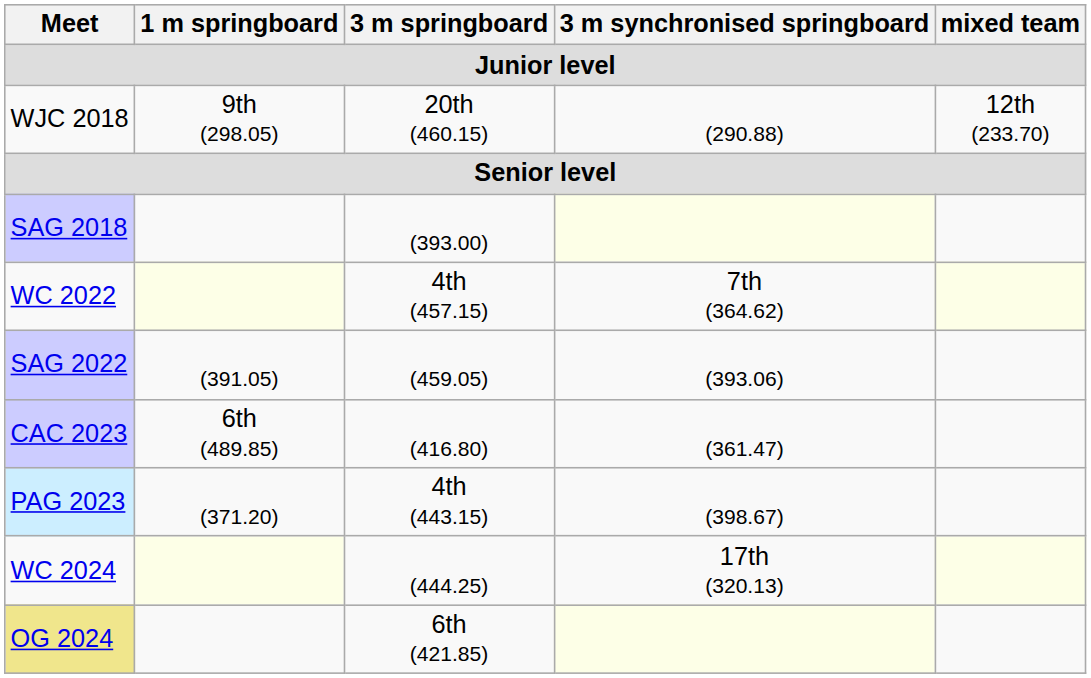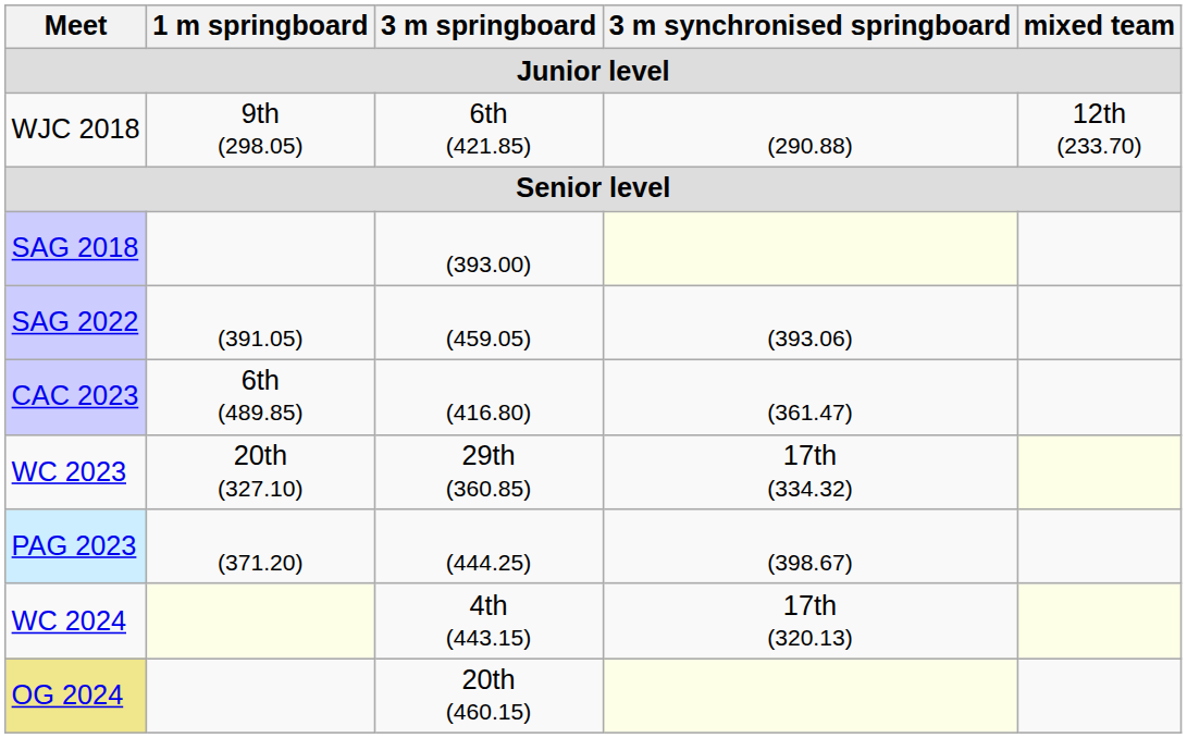 <table class="sortable wikitable">
 <tr>
 <th>Meet</th>
 <th class="unsortable">1 m springboard</th>
 <th class="unsortable">3 m springboard</th>
 <th class="unsortable">3 m synchronised springboard</th>
 <th class="unsortable">mixed team</th>
 </tr>
 <tr bgcolor="#DDDDDD">
 <td colspan="5" align="center"><strong>Junior level</strong></td>
 </tr>
 <tr>
 <td>WJC 2018</td>
 <td align="center">9th<br><small>(298.05)</small></td>
-<td align="center">20th<br><small>(460.15)</small></td>
+<td align="center">6th<br><small>(421.85)</small></td>
 <td align="center"><br><small>(290.88)</small></td>
 <td align="center">12th<br><small>(233.70)</small></td>
 </tr>
 <tr bgcolor="#DDDDDD">
 <td colspan="5" align="center"><strong>Senior level</strong></td>
 </tr>
 <tr>
 <td style="background:#ccccff"><a href='#'>SAG 2018</a></td>
 <td></td>
 <td align="center"><br><small>(393.00)</small></td>
 <td style="background:#fdffe7"></td>
 <td></td>
-</tr>
-<tr>
-<td><a href='#'>WC 2022</a></td>
-<td style="background:#fdffe7"></td>
-<td align="center">4th<br><small>(457.15)</small></td>
-<td align="center">7th<br><small>(364.62)</small></td>
-<td style="background:#fdffe7"></td>
 </tr>
 <tr>
 <td style="background:#ccccff"><a href='#'>SAG 2022</a></td>
 <td align="center"><br><small>(391.05)</small></td>
 <td align="center"><br><small>(459.05)</small></td>
 <td align="center"><br><small>(393.06)</small></td>
 <td></td>
 </tr>
 <tr>
 <td style="background:#ccccff"><a href='#'>CAC 2023</a></td>
 <td align="center">6th<br><small>(489.85)</small></td>
 <td align="center"><br><small>(416.80)</small></td>
 <td align="center"><br><small>(361.47)</small></td>
 <td></td>
 </tr>
 <tr>
+<td><a href='#'>WC 2023</a></td>
+<td align="center">20th<br><small>(327.10)</small></td>
+<td align="center">29th<br><small>(360.85)</small></td>
+<td align="center">17th<br><small>(334.32)</small></td>
+<td style="background:#fdffe7"></td>
+</tr>
+<tr>
 <td style="background:#cceeff"><a href='#'>PAG 2023</a></td>
 <td align="center"><br><small>(371.20)</small></td>
-<td align="center">4th<br><small>(443.15)</small></td>
+<td align="center"><br><small>(444.25)</small></td>
 <td align="center"><br><small>(398.67)</small></td>
 <td></td>
 </tr>
 <tr>
 <td><a href='#'>WC 2024</a></td>
 <td style="background:#fdffe7"></td>
-<td align="center"><br><small>(444.25)</small></td>
+<td align="center">4th<br><small>(443.15)</small></td>
 <td align="center">17th<br><small>(320.13)</small></td>
 <td style="background:#fdffe7"></td>
 </tr>
 <tr>
 <td style="background:#f0e68c"><a href='#'>OG 2024</a></td>
 <td></td>
-<td align="center">6th<br><small>(421.85)</small></td>
+<td align="center">20th<br><small>(460.15)</small></td>
 <td style="background:#fdffe7"></td>
 <td></td>
 </tr>
 </table>
